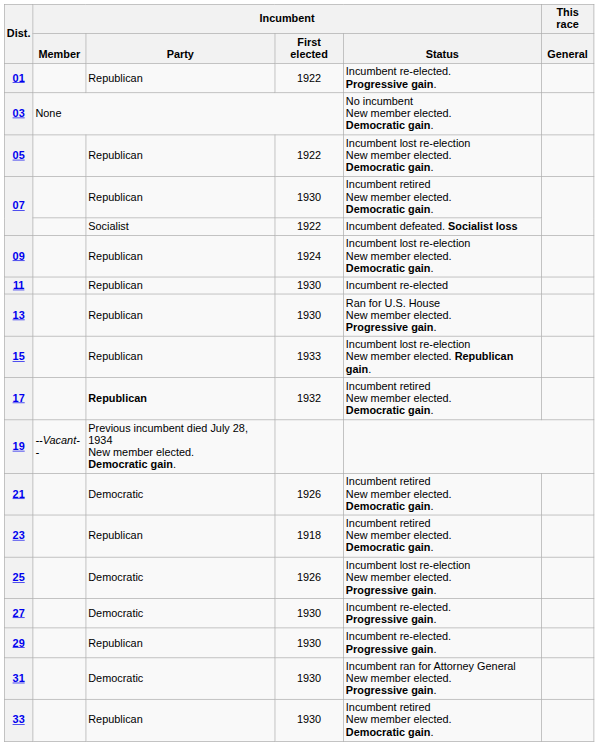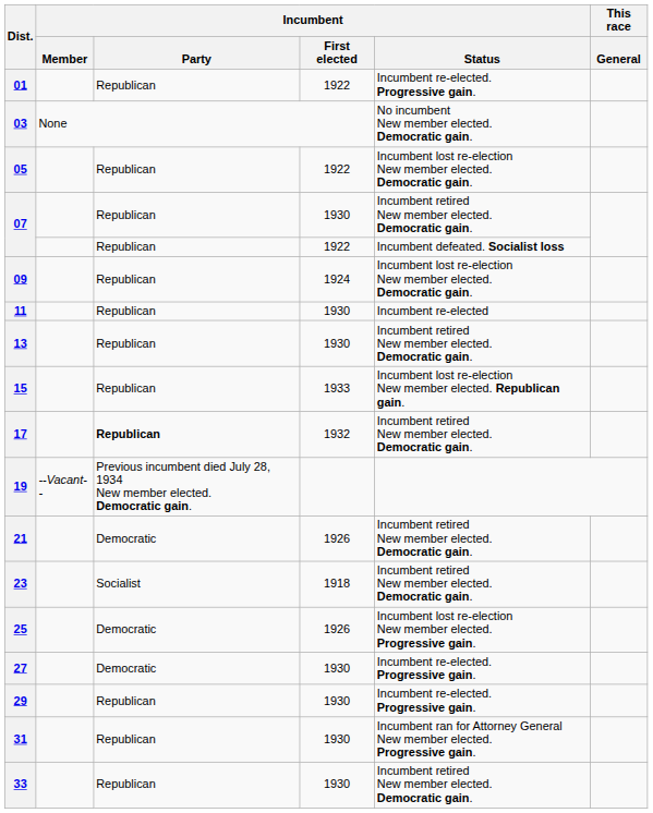 <table class="wikitable sortable">
 <tr>
 <th colspan="1" rowspan="2">Dist.</th>
 <th colspan="4">Incumbent</th>
 <th>This race</th>
 </tr>
 <tr valign="bottom">
 <th>Member</th>
 <th>Party</th>
 <th>First elected</th>
 <th>Status</th>
 <th>General</th>
 </tr>
 <tr>
 <th><a href='#'>01</a></th>
 <td></td>
 <td>Republican</td>
 <td align="center">1922</td>
 <td>Incumbent re-elected.<br><strong>Progressive gain</strong>.</td>
 <td nowrap=""></td>
 </tr>
 <tr>
 <th><a href='#'>03</a></th>
 <td colspan="3">None </td>
 <td>No incumbent<br>New member elected.<br><strong>Democratic gain</strong>.</td>
 <td></td>
 </tr>
 <tr>
 <th><a href='#'>05</a></th>
 <td></td>
 <td>Republican</td>
 <td align="center">1922</td>
 <td>Incumbent lost re-election<br>New member elected.<br><strong>Democratic gain</strong>.</td>
 <td nowrap=""></td>
 </tr>
 <tr>
 <th rowspan="2"><a href='#'>07</a></th>
 <td></td>
 <td>Republican</td>
 <td align="center">1930</td>
 <td>Incumbent retired<br>New member elected.<br><strong>Democratic gain</strong>.</td>
 <td rowspan="2" nowrap=""></td>
 </tr>
 <tr>
 <td> </td>
-<td>Socialist</td>
+<td>Republican</td>
 <td align="center">1922</td>
 <td>Incumbent defeated. <strong>Socialist loss</strong></td>
 </tr>
 <tr>
 <th><a href='#'>09</a></th>
 <td></td>
 <td>Republican</td>
 <td align="center">1924</td>
 <td>Incumbent lost re-election<br>New member elected.<br><strong>Democratic gain</strong>.</td>
 <td nowrap=""></td>
 </tr>
 <tr>
 <th><a href='#'>11</a></th>
 <td></td>
 <td>Republican</td>
 <td align="center">1930</td>
 <td>Incumbent re-elected</td>
 <td nowrap=""></td>
 </tr>
 <tr>
 <th><a href='#'>13</a></th>
 <td></td>
 <td>Republican</td>
 <td align="center">1930</td>
-<td>Ran for U.S. House<br>New member elected.<br><strong>Progressive gain</strong>.</td>
+<td>Incumbent retired<br>New member elected.<br><strong>Democratic gain</strong>.</td>
 <td nowrap=""></td>
 </tr>
 <tr>
 <th><a href='#'>15</a></th>
 <td></td>
 <td>Republican</td>
 <td align="center">1933 </td>
 <td>Incumbent lost re-election<br>New member elected. <strong>Republican gain</strong>.</td>
 <td nowrap=""></td>
 </tr>
 <tr>
 <th><a href='#'>17</a></th>
 <td></td>
 <td><strong>Republican</strong></td>
 <td align="center">1932 </td>
 <td>Incumbent retired<br>New member elected.<br><strong>Democratic gain</strong>.</td>
 <td nowrap=""></td>
 </tr>
 <tr>
 <th><a href='#'>19</a></th>
 <td><em>--Vacant--</em></td>
 <td>Previous incumbent died July 28, 1934<br>New member elected.<br><strong>Democratic gain</strong>.</td>
 <td nowrap=""></td>
 </tr>
 <tr>
 <th><a href='#'>21</a></th>
 <td></td>
 <td>Democratic</td>
 <td align="center">1926</td>
 <td>Incumbent retired<br>New member elected.<br><strong>Democratic gain</strong>.</td>
 <td nowrap=""></td>
 </tr>
 <tr>
 <th><a href='#'>23</a></th>
 <td></td>
-<td>Republican</td>
+<td>Socialist</td>
 <td align="center">1918</td>
 <td>Incumbent retired<br>New member elected.<br><strong>Democratic gain</strong>.</td>
 <td nowrap=""></td>
 </tr>
 <tr>
 <th><a href='#'>25</a></th>
 <td></td>
 <td>Democratic</td>
 <td align="center">1926</td>
 <td>Incumbent lost re-election<br>New member elected.<br><strong>Progressive gain</strong>.</td>
 <td nowrap=""></td>
 </tr>
 <tr>
 <th><a href='#'>27</a></th>
 <td></td>
 <td>Democratic</td>
 <td align="center">1930</td>
 <td>Incumbent re-elected.<br><strong>Progressive gain</strong>.</td>
 <td nowrap=""></td>
 </tr>
 <tr>
 <th><a href='#'>29</a></th>
 <td></td>
 <td>Republican</td>
 <td align="center">1930</td>
 <td>Incumbent re-elected.<br><strong>Progressive gain</strong>.</td>
 <td nowrap=""></td>
 </tr>
 <tr>
 <th><a href='#'>31</a></th>
 <td></td>
-<td>Democratic</td>
+<td>Republican</td>
 <td align="center">1930</td>
 <td>Incumbent ran for Attorney General<br>New member elected.<br><strong>Progressive gain</strong>.</td>
 <td nowrap=""></td>
 </tr>
 <tr>
 <th><a href='#'>33</a></th>
 <td></td>
 <td>Republican</td>
 <td align="center">1930</td>
 <td>Incumbent retired<br>New member elected.<br><strong>Democratic gain</strong>.</td>
 <td nowrap=""></td>
 </tr>
 </table>
